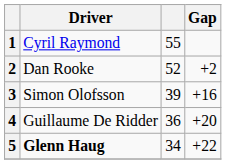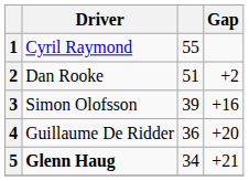 <table class="wikitable" style="font-size: 95%;">
 <tr>
 <th></th>
 <th>Driver</th>
 <th></th>
 <th>Gap</th>
 </tr>
 <tr>
 <th>1</th>
 <td> <a href='#'>Cyril Raymond</a></td>
 <td align="right">55</td>
 <td align="right"></td>
 </tr>
 <tr>
 <th>2</th>
 <td> Dan Rooke</td>
-<td align="right">52</td>
+<td align="right">51</td>
 <td align="right">+2</td>
 </tr>
 <tr>
 <th>3</th>
 <td> Simon Olofsson</td>
 <td align="right">39</td>
 <td align="right">+16</td>
 </tr>
 <tr>
 <th>4</th>
 <td> Guillaume De Ridder</td>
 <td align="right">36</td>
 <td align="right">+20</td>
 </tr>
 <tr>
 <th>5</th>
 <td><strong> Glenn Haug</strong></td>
 <td align="right">34</td>
-<td align="right">+22</td>
+<td align="right">+21</td>
 </tr>
 <tr>
 </tr>
 </table>
